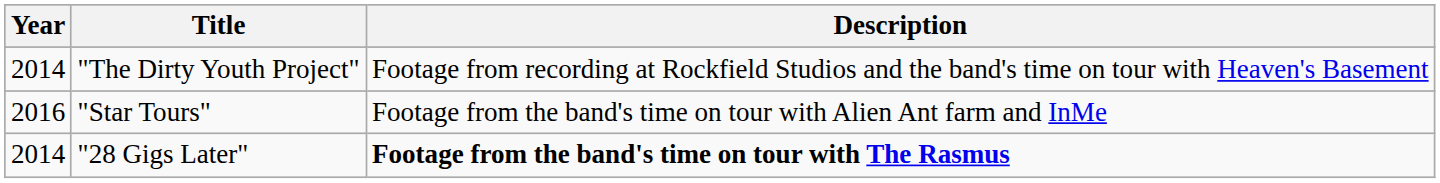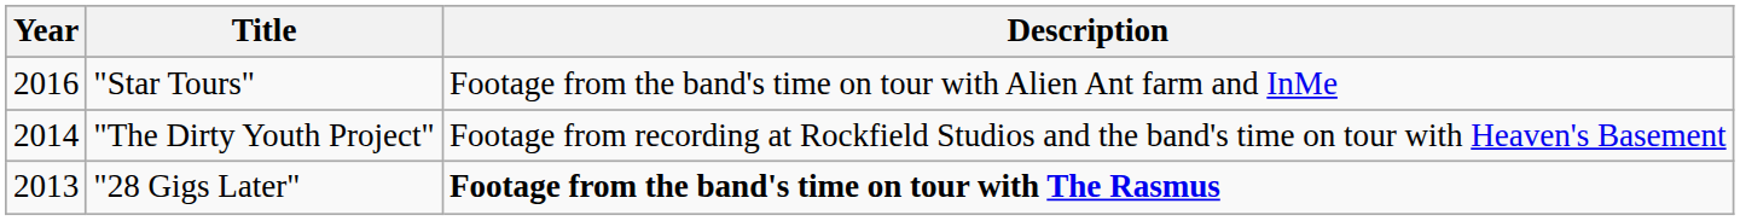 <table class="wikitable">
 <tr>
 <th>Year</th>
 <th>Title</th>
 <th>Description</th>
-</tr>
-<tr>
-<td>2014</td>
-<td>"The Dirty Youth Project"</td>
-<td>Footage from recording at Rockfield Studios and the band's time on tour with <a href='#'>Heaven's Basement</a></td>
 </tr>
 <tr>
 <td>2016</td>
 <td>"Star Tours"</td>
 <td>Footage from the band's time on tour with Alien Ant farm and <a href='#'>InMe</a></td>
 </tr>
 <tr>
 <td>2014</td>
+<td>"The Dirty Youth Project"</td>
+<td>Footage from recording at Rockfield Studios and the band's time on tour with <a href='#'>Heaven's Basement</a></td>
+</tr>
+<tr>
+<td>2013</td>
 <td>"28 Gigs Later"</td>
 <td><strong>Footage from the band's time on tour with <a href='#'>The Rasmus</a></strong></td>
 </tr>
 </table>
